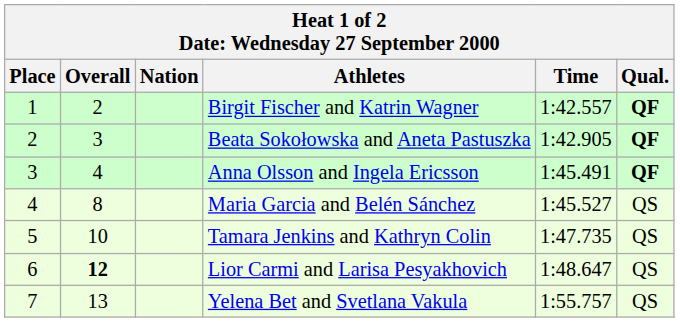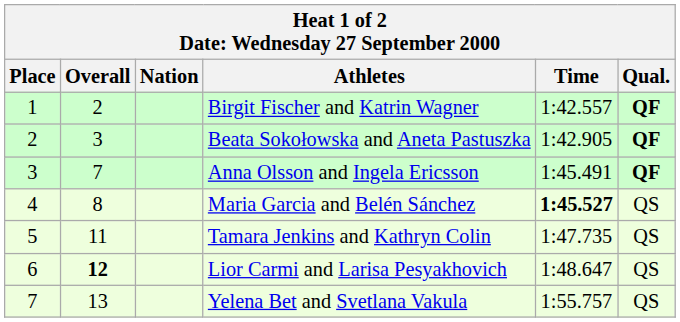 <table class="wikitable sortable">
 <tr>
 <th colspan=6>Heat 1 of 2 <br> Date: Wednesday 27 September 2000</th>
 </tr>
 <tr>
 <th rowspan=1>Place</th>
 <th rowspan=1>Overall</th>
 <th rowspan=1>Nation</th>
 <th rowspan=1>Athletes</th>
 <th rowspan=1>Time</th>
 <th rowspan=1>Qual.</th>
 </tr>
 <tr bgcolor="ccffcc">
 <td align="center">1</td>
 <td align="center">2</td>
 <td align="left"></td>
 <td align="left"><a href='#'>Birgit Fischer</a> and <a href='#'>Katrin Wagner</a></td>
 <td align="center">1:42.557</td>
 <td align="center"><strong>QF</strong></td>
 </tr>
 <tr bgcolor="ccffcc">
 <td align="center">2</td>
 <td align="center">3</td>
 <td align="left"></td>
 <td align="left"><a href='#'>Beata Sokołowska</a> and <a href='#'>Aneta Pastuszka</a></td>
 <td align="center">1:42.905</td>
 <td align="center"><strong>QF</strong></td>
 </tr>
 <tr bgcolor="ccffcc">
 <td align="center">3</td>
-<td align="center">4</td>
+<td align="center">7</td>
 <td align="left"></td>
 <td align="left"><a href='#'>Anna Olsson</a> and <a href='#'>Ingela Ericsson</a></td>
 <td align="center">1:45.491</td>
 <td align="center"><strong>QF</strong></td>
 </tr>
 <tr bgcolor="eeffdd">
 <td align="center">4</td>
 <td align="center">8</td>
 <td align="left"></td>
 <td align="left"><a href='#'>Maria Garcia</a> and <a href='#'>Belén Sánchez</a></td>
-<td align="center">1:45.527</td>
+<td align="center"><strong>1:45.527</strong></td>
 <td align="center">QS</td>
 </tr>
 <tr bgcolor="eeffdd">
 <td align="center">5</td>
-<td align="center">10</td>
+<td align="center">11</td>
 <td align="left"></td>
 <td align="left"><a href='#'>Tamara Jenkins</a> and <a href='#'>Kathryn Colin</a></td>
 <td align="center">1:47.735</td>
 <td align="center">QS</td>
 </tr>
 <tr bgcolor="eeffdd">
 <td align="center">6</td>
 <td align="center"><strong>12</strong></td>
 <td align="left"></td>
 <td align="left"><a href='#'>Lior Carmi</a> and <a href='#'>Larisa Pesyakhovich</a></td>
 <td align="center">1:48.647</td>
 <td align="center">QS</td>
 </tr>
 <tr bgcolor="eeffdd">
 <td align="center">7</td>
 <td align="center">13</td>
 <td align="left"></td>
 <td align="left"><a href='#'>Yelena Bet</a> and <a href='#'>Svetlana Vakula</a></td>
 <td align="center">1:55.757</td>
 <td align="center">QS</td>
 </tr>
 </table>
